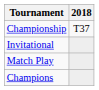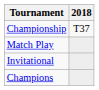 <table class="wikitable" style="text-align:center;">
 <tr>
 <th>Tournament</th>
 <th>2018</th>
 </tr>
 <tr>
 <td align="left"><a href='#'>Championship</a></td>
 <td>T37</td>
 </tr>
 <tr>
-<td align="left"><a href='#'>Invitational</a></td>
+<td align="left"><a href='#'>Match Play</a></td>
 <td style="background:#eeeeee;"></td>
 </tr>
 <tr>
-<td align="left"><a href='#'>Match Play</a></td>
+<td align="left"><a href='#'>Invitational</a></td>
 <td style="background:#eeeeee;"></td>
 </tr>
 <tr>
 <td align="left"><a href='#'>Champions</a></td>
 <td style="background:#eeeeee;"></td>
 </tr>
 </table>
